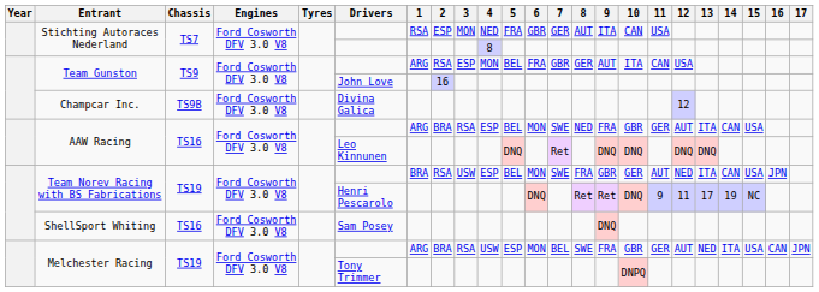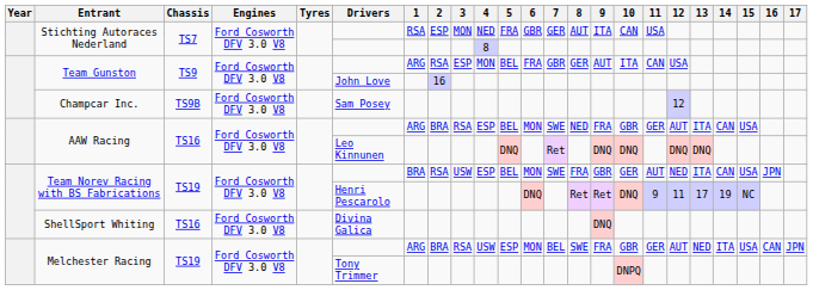 <table class="wikitable" style="text-align:center; font-size:85%">
 <tr>
 <th>Year</th>
 <th>Entrant</th>
 <th>Chassis</th>
 <th>Engines</th>
 <th>Tyres</th>
 <th>Drivers</th>
 <th>1</th>
 <th>2</th>
 <th>3</th>
 <th>4</th>
 <th>5</th>
 <th>6</th>
 <th>7</th>
 <th>8</th>
 <th>9</th>
 <th>10</th>
 <th>11</th>
 <th>12</th>
 <th>13</th>
 <th>14</th>
 <th>15</th>
 <th>16</th>
 <th>17</th>
 </tr>
 <tr>
 <th rowspan=2></th>
 <td rowspan=2>Stichting Autoraces Nederland</td>
 <td rowspan=2><a href='#'>TS7</a></td>
 <td rowspan=2><a href='#'>Ford Cosworth DFV</a> 3.0 <a href='#'>V8</a></td>
 <td rowspan=2></td>
 <td></td>
 <td><a href='#'>RSA</a></td>
 <td><a href='#'>ESP</a></td>
 <td><a href='#'>MON</a></td>
 <td><a href='#'>NED</a></td>
 <td><a href='#'>FRA</a></td>
 <td><a href='#'>GBR</a></td>
 <td><a href='#'>GER</a></td>
 <td><a href='#'>AUT</a></td>
 <td><a href='#'>ITA</a></td>
 <td><a href='#'>CAN</a></td>
 <td><a href='#'>USA</a></td>
 <td></td>
 <td></td>
 <td></td>
 <td></td>
 <td></td>
 <td></td>
 </tr>
 <tr>
 <td align="left"></td>
 <td></td>
 <td></td>
 <td></td>
 <td style="background:#CFCFFF;">8</td>
 <td></td>
 <td></td>
 <td></td>
 <td></td>
 <td></td>
 <td></td>
 <td></td>
 <td></td>
 <td></td>
 <td></td>
 <td></td>
 <td></td>
 <td></td>
 </tr>
 <tr>
 <th rowspan=3></th>
 <td rowspan=2><a href='#'>Team Gunston</a></td>
 <td rowspan=2><a href='#'>TS9</a></td>
 <td rowspan=2><a href='#'>Ford Cosworth DFV</a> 3.0 <a href='#'>V8</a></td>
 <td rowspan=2></td>
 <td></td>
 <td><a href='#'>ARG</a></td>
 <td><a href='#'>RSA</a></td>
 <td><a href='#'>ESP</a></td>
 <td><a href='#'>MON</a></td>
 <td><a href='#'>BEL</a></td>
 <td><a href='#'>FRA</a></td>
 <td><a href='#'>GBR</a></td>
 <td><a href='#'>GER</a></td>
 <td><a href='#'>AUT</a></td>
 <td><a href='#'>ITA</a></td>
 <td><a href='#'>CAN</a></td>
 <td><a href='#'>USA</a></td>
 <td></td>
 <td></td>
 <td></td>
 <td></td>
 <td></td>
 </tr>
 <tr>
 <td style="text-align:left"> <a href='#'>John Love</a></td>
 <td></td>
 <td style="background:#CFCFFF;">16</td>
 <td></td>
 <td></td>
 <td></td>
 <td></td>
 <td></td>
 <td></td>
 <td></td>
 <td></td>
 <td></td>
 <td></td>
 <td></td>
 <td></td>
 <td></td>
 <td></td>
 <td></td>
 </tr>
 <tr>
 <td>Champcar Inc.</td>
 <td><a href='#'>TS9B</a></td>
 <td><a href='#'>Ford Cosworth DFV</a> 3.0 <a href='#'>V8</a></td>
 <td></td>
-<td style="text-align:left"> <a href='#'>Divina Galica</a></td>
+<td align="left"> <a href='#'>Sam Posey</a></td>
 <td></td>
 <td></td>
 <td></td>
 <td></td>
 <td></td>
 <td></td>
 <td></td>
 <td></td>
 <td></td>
 <td></td>
 <td></td>
 <td style="background:#CFCFFF;">12</td>
 <td></td>
 <td></td>
 <td></td>
 <td></td>
 <td></td>
 </tr>
 <tr>
 <th rowspan=2></th>
 <td rowspan=2>AAW Racing</td>
 <td rowspan=2><a href='#'>TS16</a></td>
 <td rowspan=2><a href='#'>Ford Cosworth DFV</a> 3.0 <a href='#'>V8</a></td>
 <td rowspan=2></td>
 <td></td>
 <td><a href='#'>ARG</a></td>
 <td><a href='#'>BRA</a></td>
 <td><a href='#'>RSA</a></td>
 <td><a href='#'>ESP</a></td>
 <td><a href='#'>BEL</a></td>
 <td><a href='#'>MON</a></td>
 <td><a href='#'>SWE</a></td>
 <td><a href='#'>NED</a></td>
 <td><a href='#'>FRA</a></td>
 <td><a href='#'>GBR</a></td>
 <td><a href='#'>GER</a></td>
 <td><a href='#'>AUT</a></td>
 <td><a href='#'>ITA</a></td>
 <td><a href='#'>CAN</a></td>
 <td><a href='#'>USA</a></td>
 <td></td>
 <td></td>
 </tr>
 <tr>
 <td align="left"> <a href='#'>Leo Kinnunen</a></td>
 <td></td>
 <td></td>
 <td></td>
 <td></td>
 <td style="background:#FFCFCF;">DNQ</td>
 <td></td>
 <td style="background:#EFCFFF;">Ret</td>
 <td></td>
 <td style="background:#FFCFCF;">DNQ</td>
 <td style="background:#FFCFCF;">DNQ</td>
 <td></td>
 <td style="background:#FFCFCF;">DNQ</td>
 <td style="background:#FFCFCF;">DNQ</td>
 <td></td>
 <td></td>
 <td></td>
 <td></td>
 </tr>
 <tr>
 <th rowspan=3></th>
 <td rowspan=2><a href='#'>Team Norev Racing with BS Fabrications</a></td>
 <td rowspan=2><a href='#'>TS19</a></td>
 <td rowspan=2><a href='#'>Ford Cosworth DFV</a> 3.0 <a href='#'>V8</a></td>
 <td rowspan=2></td>
 <td></td>
 <td><a href='#'>BRA</a></td>
 <td><a href='#'>RSA</a></td>
 <td><a href='#'>USW</a></td>
 <td><a href='#'>ESP</a></td>
 <td><a href='#'>BEL</a></td>
 <td><a href='#'>MON</a></td>
 <td><a href='#'>SWE</a></td>
 <td><a href='#'>FRA</a></td>
 <td><a href='#'>GBR</a></td>
 <td><a href='#'>GER</a></td>
 <td><a href='#'>AUT</a></td>
 <td><a href='#'>NED</a></td>
 <td><a href='#'>ITA</a></td>
 <td><a href='#'>CAN</a></td>
 <td><a href='#'>USA</a></td>
 <td><a href='#'>JPN</a></td>
 <td></td>
 </tr>
 <tr>
 <td style="text-align:left"> <a href='#'>Henri Pescarolo</a></td>
 <td></td>
 <td></td>
 <td></td>
 <td></td>
 <td></td>
 <td style="background:#FFCFCF;">DNQ</td>
 <td></td>
 <td style="background:#EFCFFF;">Ret</td>
 <td style="background:#EFCFFF;">Ret</td>
 <td style="background:#FFCFCF;">DNQ</td>
 <td style="background:#CFCFFF;">9</td>
 <td style="background:#CFCFFF;">11</td>
 <td style="background:#CFCFFF;">17</td>
 <td style="background:#CFCFFF;">19</td>
 <td style="background:#CFCFFF;">NC</td>
 <td></td>
 <td></td>
 </tr>
 <tr>
 <td>ShellSport Whiting</td>
 <td><a href='#'>TS16</a></td>
 <td><a href='#'>Ford Cosworth DFV</a> 3.0 <a href='#'>V8</a></td>
 <td></td>
-<td align="left"> <a href='#'>Sam Posey</a></td>
+<td style="text-align:left"> <a href='#'>Divina Galica</a></td>
 <td></td>
 <td></td>
 <td></td>
 <td></td>
 <td></td>
 <td></td>
 <td></td>
 <td></td>
 <td style="background:#FFCFCF;">DNQ</td>
 <td></td>
 <td></td>
 <td></td>
 <td></td>
 <td></td>
 <td></td>
 <td></td>
 <td></td>
 </tr>
 <tr>
 <th rowspan=2></th>
 <td rowspan=2>Melchester Racing</td>
 <td rowspan=2><a href='#'>TS19</a></td>
 <td rowspan=2><a href='#'>Ford Cosworth DFV</a> 3.0 <a href='#'>V8</a></td>
 <td rowspan=2></td>
 <td></td>
 <td><a href='#'>ARG</a></td>
 <td><a href='#'>BRA</a></td>
 <td><a href='#'>RSA</a></td>
 <td><a href='#'>USW</a></td>
 <td><a href='#'>ESP</a></td>
 <td><a href='#'>MON</a></td>
 <td><a href='#'>BEL</a></td>
 <td><a href='#'>SWE</a></td>
 <td><a href='#'>FRA</a></td>
 <td><a href='#'>GBR</a></td>
 <td><a href='#'>GER</a></td>
 <td><a href='#'>AUT</a></td>
 <td><a href='#'>NED</a></td>
 <td><a href='#'>ITA</a></td>
 <td><a href='#'>USA</a></td>
 <td><a href='#'>CAN</a></td>
 <td><a href='#'>JPN</a></td>
 </tr>
 <tr>
 <td style="text-align:left"> <a href='#'>Tony Trimmer</a></td>
 <td></td>
 <td></td>
 <td></td>
 <td></td>
 <td></td>
 <td></td>
 <td></td>
 <td></td>
 <td></td>
 <td style="background:#FFCFCF;">DNPQ</td>
 <td></td>
 <td></td>
 <td></td>
 <td></td>
 <td></td>
 <td></td>
 <td></td>
 </tr>
 </table>
